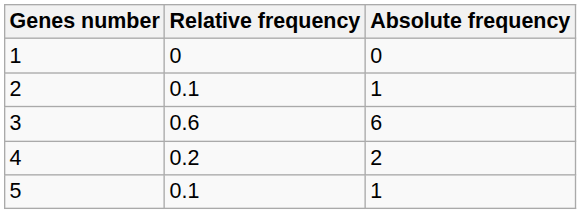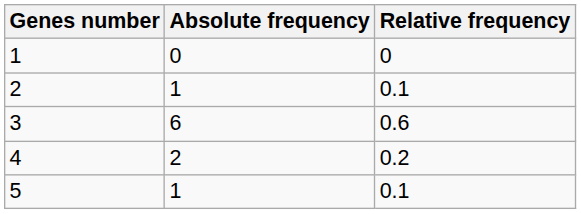 <table class="wikitable">
 <tr>
 <th>Genes number</th>
+<th>Absolute frequency</th>
 <th>Relative frequency</th>
-<th>Absolute frequency</th>
 </tr>
 <tr>
 <td>1</td>
 <td>0</td>
 <td>0</td>
 </tr>
 <tr>
 <td>2</td>
+<td>1</td>
 <td>0.1</td>
-<td>1</td>
 </tr>
 <tr>
 <td>3</td>
+<td>6</td>
 <td>0.6</td>
-<td>6</td>
 </tr>
 <tr>
 <td>4</td>
+<td>2</td>
 <td>0.2</td>
-<td>2</td>
 </tr>
 <tr>
 <td>5</td>
+<td>1</td>
 <td>0.1</td>
-<td>1</td>
 </tr>
 </table>
